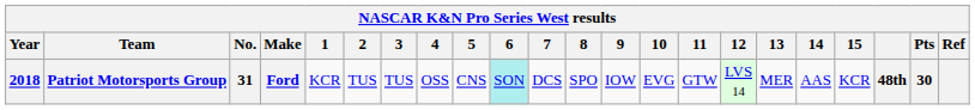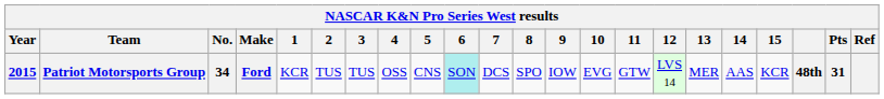 <table class="wikitable" style="text-align:center; font-size:75%">
 <tr>
 <th colspan=23><a href='#'>NASCAR K&N Pro Series West</a> results</th>
 </tr>
 <tr>
 <th>Year</th>
 <th>Team</th>
 <th>No.</th>
 <th>Make</th>
 <th>1</th>
 <th>2</th>
 <th>3</th>
 <th>4</th>
 <th>5</th>
 <th>6</th>
 <th>7</th>
 <th>8</th>
 <th>9</th>
 <th>10</th>
 <th>11</th>
 <th>12</th>
 <th>13</th>
 <th>14</th>
 <th>15</th>
 <th></th>
 <th>Pts</th>
 <th>Ref</th>
 </tr>
 <tr>
-<th><a href='#'>2018</a></th>
+<th><a href='#'>2015</a></th>
 <th><a href='#'>Patriot Motorsports Group</a></th>
-<th>31</th>
+<th>34</th>
 <th><a href='#'>Ford</a></th>
 <td><a href='#'>KCR</a></td>
 <td><a href='#'>TUS</a></td>
 <td><a href='#'>TUS</a></td>
 <td><a href='#'>OSS</a></td>
 <td><a href='#'>CNS</a></td>
 <td style="background: paleturquoise;"><a href='#'>SON</a></td>
 <td><a href='#'>DCS</a></td>
 <td><a href='#'>SPO</a></td>
 <td><a href='#'>IOW</a></td>
 <td><a href='#'>EVG</a></td>
 <td><a href='#'>GTW</a></td>
 <td style="background:#DFFFDF;"><a href='#'>LVS</a><br><small>14</small></td>
 <td><a href='#'>MER</a></td>
 <td><a href='#'>AAS</a></td>
 <td><a href='#'>KCR</a></td>
 <th>48th</th>
-<th>30</th>
+<th>31</th>
 <th></th>
 </tr>
 </table>
